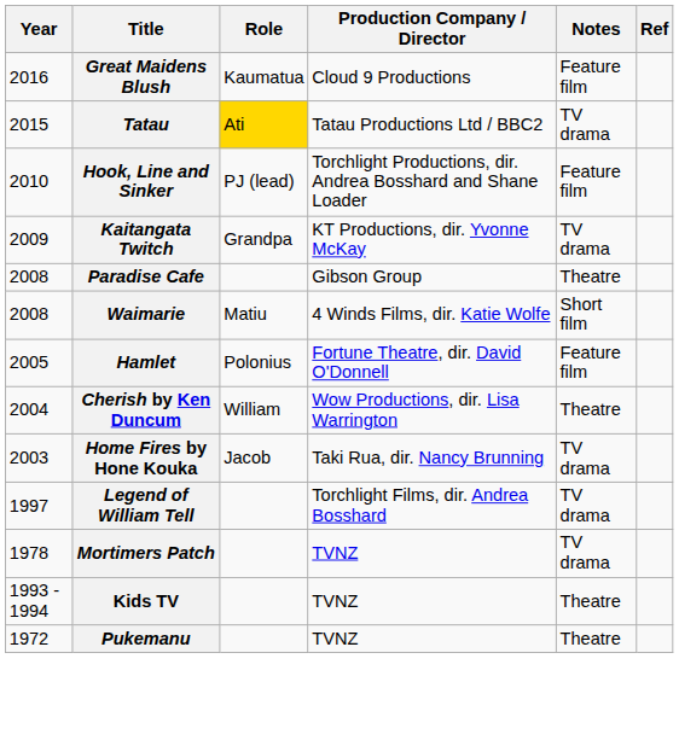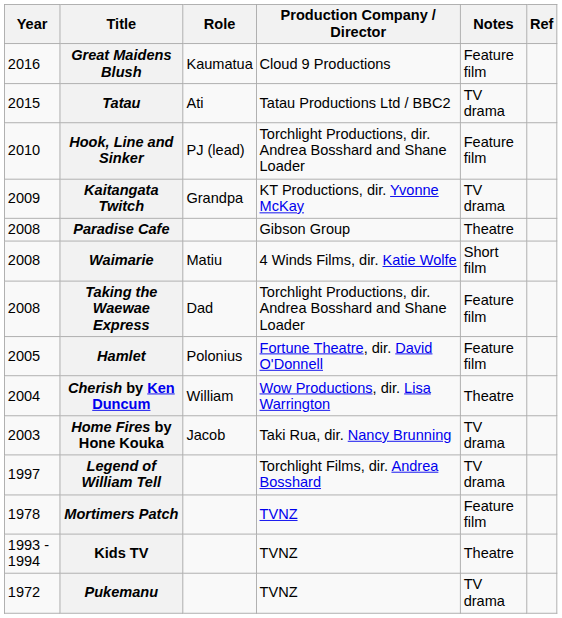 <table class="wikitable plainrowheaders sortable">
 <tr>
 <th scope="col">Year</th>
 <th scope="col">Title</th>
 <th scope="col">Role</th>
 <th>Production Company / Director</th>
 <th class="unsortable">Notes</th>
 <th>Ref</th>
 </tr>
 <tr>
 <td>2016</td>
 <th scope="row"><em>Great Maidens Blush</em></th>
 <td>Kaumatua</td>
 <td>Cloud 9 Productions</td>
 <td>Feature film</td>
 <td></td>
 </tr>
 <tr>
 <td>2015</td>
 <th scope="row"><em>Tatau</em></th>
-<td style="background: gold;">Ati</td>
+<td>Ati</td>
 <td>Tatau Productions Ltd / BBC2</td>
 <td>TV drama</td>
 <td></td>
 </tr>
 <tr>
 <td>2010</td>
 <th scope="row"><em>Hook, Line and Sinker</em></th>
 <td>PJ (lead)</td>
 <td>Torchlight Productions, dir. Andrea Bosshard and Shane Loader</td>
 <td>Feature film</td>
 <td></td>
 </tr>
 <tr>
 <td>2009</td>
 <th scope="row"><em>Kaitangata Twitch</em></th>
 <td>Grandpa</td>
 <td>KT Productions, dir. <a href='#'>Yvonne McKay</a></td>
 <td>TV drama</td>
 <td></td>
 </tr>
 <tr>
 <td>2008</td>
 <th scope="row"><em>Paradise Cafe</em></th>
 <td></td>
 <td>Gibson Group</td>
 <td>Theatre</td>
 <td></td>
 </tr>
 <tr>
 <td>2008</td>
 <th><em>Waimarie</em></th>
 <td>Matiu</td>
 <td>4 Winds Films, dir. <a href='#'>Katie Wolfe</a></td>
 <td>Short film</td>
+<td></td>
+</tr>
+<tr>
+<td>2008</td>
+<th scope="row"><em>Taking the Waewae Express</em></th>
+<td>Dad</td>
+<td>Torchlight Productions, dir. Andrea Bosshard and Shane Loader</td>
+<td>Feature film</td>
 <td></td>
 </tr>
 <tr>
 <td>2005</td>
 <th><em>Hamlet</em></th>
 <td>Polonius</td>
 <td><a href='#'>Fortune Theatre</a>, dir. <a href='#'>David O'Donnell</a></td>
 <td>Feature film</td>
 <td></td>
 </tr>
 <tr>
 <td>2004</td>
 <th><em>Cherish</em> by <a href='#'>Ken Duncum</a></th>
 <td>William</td>
 <td><a href='#'>Wow Productions</a>, dir. <a href='#'>Lisa Warrington</a></td>
 <td>Theatre</td>
 <td></td>
 </tr>
 <tr>
 <td>2003</td>
 <th><em>Home Fires</em> by Hone Kouka</th>
 <td>Jacob</td>
 <td>Taki Rua, dir. <a href='#'>Nancy Brunning</a></td>
 <td>TV drama</td>
 <td></td>
 </tr>
 <tr>
 <td>1997</td>
 <th><em>Legend of William Tell</em></th>
 <td></td>
 <td>Torchlight Films, dir. <a href='#'>Andrea Bosshard</a></td>
 <td>TV drama</td>
 <td></td>
 </tr>
 <tr>
 <td>1978</td>
 <th><em>Mortimers Patch</em></th>
 <td></td>
 <td><a href='#'>TVNZ</a></td>
-<td>TV drama</td>
+<td>Feature film</td>
 <td></td>
 </tr>
 <tr>
 <td>1993 - 1994</td>
 <th>Kids TV</th>
 <td></td>
 <td>TVNZ</td>
 <td>Theatre</td>
 <td></td>
 </tr>
 <tr>
 <td>1972</td>
 <th><em>Pukemanu</em></th>
 <td></td>
 <td>TVNZ</td>
-<td>Theatre</td>
+<td>TV drama</td>
 <td></td>
 </tr>
 </table>
